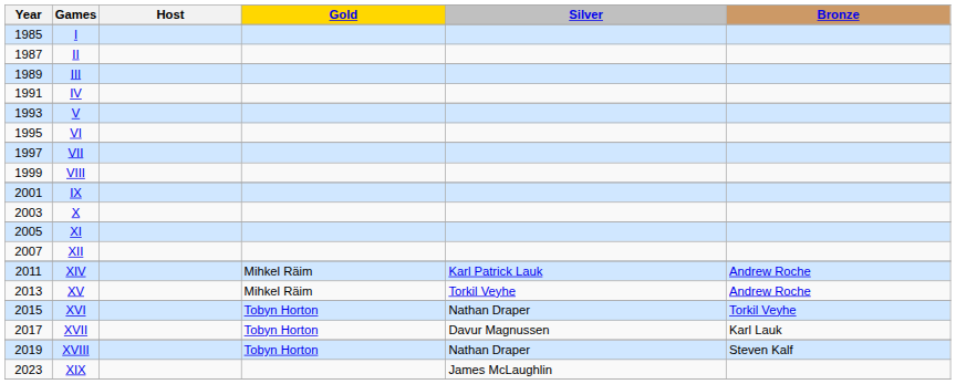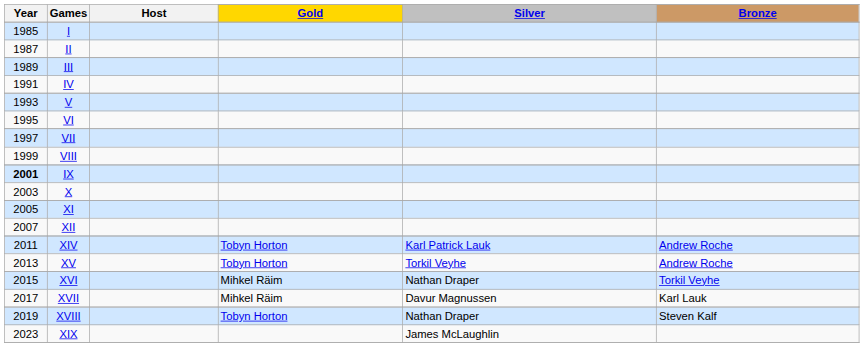 <table class="wikitable" style="text-align: center; font-size:95%;">
 <tr>
 <th rowspan="2" style="width:5%;">Year</th>
 <th rowspan="2" style="width:5%;">Games</th>
 <th rowspan="2" style="width:15%;">Host</th>
 </tr>
 <tr>
 <th style="background-color: gold"><a href='#'>Gold</a></th>
 <th style="background-color: silver"><a href='#'>Silver</a></th>
 <th style="background-color: #CC9966"><a href='#'>Bronze</a></th>
 </tr>
 <tr>
 </tr>
 <tr>
 </tr>
 <tr style="text-align:center; background:#d0e7ff;">
 <td>1985</td>
 <td align=center><a href='#'>I</a></td>
 <td align="left"></td>
 <td align="left"></td>
 <td align="left"></td>
 <td align="left"></td>
 </tr>
 <tr>
 <td>1987</td>
 <td align=center><a href='#'>II</a></td>
 <td align="left"></td>
 <td align="left"></td>
 <td align="left"></td>
 <td align="left"></td>
 </tr>
 <tr>
 </tr>
 <tr style="text-align:center; background:#d0e7ff;">
 <td>1989</td>
 <td align=center><a href='#'>III</a></td>
 <td align="left"></td>
 <td align="left"></td>
 <td align="left"></td>
 <td align="left"></td>
 </tr>
 <tr>
 <td>1991</td>
 <td align=center><a href='#'>IV</a></td>
 <td align="left"></td>
 <td align="left"></td>
 <td align="left"></td>
 <td align="left"></td>
 </tr>
 <tr>
 </tr>
 <tr style="text-align:center; background:#d0e7ff;">
 <td>1993</td>
 <td align=center><a href='#'>V</a></td>
 <td align="left"></td>
 <td align="left"></td>
 <td align="left"></td>
 <td align="left"></td>
 </tr>
 <tr>
 <td>1995</td>
 <td align=center><a href='#'>VI</a></td>
 <td align="left"></td>
 <td align="left"></td>
 <td align="left"></td>
 <td align="left"></td>
 </tr>
 <tr>
 </tr>
 <tr style="text-align:center; background:#d0e7ff;">
 <td>1997</td>
 <td align=center><a href='#'>VII</a></td>
 <td align="left"></td>
 <td align="left"></td>
 <td align="left"></td>
 <td align="left"></td>
 </tr>
 <tr>
 <td>1999</td>
 <td align=center><a href='#'>VIII</a></td>
 <td align="left"></td>
 <td align="left"></td>
 <td align="left"></td>
 <td align="left"></td>
 </tr>
 <tr>
 </tr>
 <tr style="text-align:center; background:#d0e7ff;">
-<td>2001</td>
+<td><strong>2001</strong></td>
 <td align=center><a href='#'>IX</a></td>
 <td align="left"></td>
 <td align="left"></td>
 <td align="left"></td>
 <td align="left"></td>
 </tr>
 <tr>
 <td>2003</td>
 <td align=center><a href='#'>X</a></td>
 <td align="left"></td>
 <td align="left"></td>
 <td align="left"></td>
 <td align="left"></td>
 </tr>
 <tr>
 </tr>
 <tr style="text-align:center; background:#d0e7ff;">
 <td>2005</td>
 <td align=center><a href='#'>XI</a></td>
 <td align="left"></td>
 <td align="left"></td>
 <td align="left"></td>
 <td align="left"></td>
 </tr>
 <tr>
 <td>2007</td>
 <td align=center><a href='#'>XII</a></td>
 <td align="left"></td>
 <td align="left"></td>
 <td align="left"></td>
 <td align="left"></td>
 </tr>
 <tr>
 </tr>
 <tr style="text-align:center; background:#d0e7ff;">
 <td>2011</td>
 <td align=center><a href='#'>XIV</a></td>
 <td align="left"></td>
-<td align="left">Mihkel Räim <br> </td>
+<td align="left"><a href='#'>Tobyn Horton</a> <br> </td>
 <td align="left"><a href='#'>Karl Patrick Lauk</a><br></td>
 <td align="left"><a href='#'>Andrew Roche</a> <br> </td>
 </tr>
 <tr>
 <td>2013</td>
 <td align=center><a href='#'>XV</a></td>
 <td align="left"></td>
-<td align="left">Mihkel Räim <br> </td>
+<td align="left"><a href='#'>Tobyn Horton</a> <br> </td>
 <td align="left"><a href='#'>Torkil Veyhe</a> <br> </td>
 <td align="left"><a href='#'>Andrew Roche</a> <br> </td>
 </tr>
 <tr>
 </tr>
 <tr style="text-align:center; background:#d0e7ff;">
 <td>2015</td>
 <td align=center><a href='#'>XVI</a></td>
 <td align="left"></td>
-<td align="left"><a href='#'>Tobyn Horton</a> <br> </td>
+<td align="left">Mihkel Räim <br> </td>
 <td align="left">Nathan Draper <br> </td>
 <td align="left"><a href='#'>Torkil Veyhe</a> <br> </td>
 </tr>
 <tr>
 <td>2017</td>
 <td align=center><a href='#'>XVII</a></td>
 <td align="left"></td>
-<td align="left"><a href='#'>Tobyn Horton</a> <br> </td>
+<td align="left">Mihkel Räim <br> </td>
 <td align="left">Davur Magnussen <br> </td>
 <td align="left">Karl Lauk <br> </td>
 </tr>
 <tr>
 </tr>
 <tr style="text-align:center; background:#d0e7ff;">
 <td>2019</td>
 <td align=center><a href='#'>XVIII</a></td>
 <td align="left"></td>
 <td align="left"><a href='#'>Tobyn Horton</a> <br> </td>
 <td align="left">Nathan Draper <br> </td>
 <td align="left">Steven Kalf <br> </td>
 </tr>
 <tr>
 <td>2023</td>
 <td align=center><a href='#'>XIX</a></td>
 <td align="left"></td>
 <td align="left"></td>
 <td align="left">James McLaughlin <br> </td>
 <td align="left"></td>
 </tr>
 <tr>
 </tr>
 </table>
